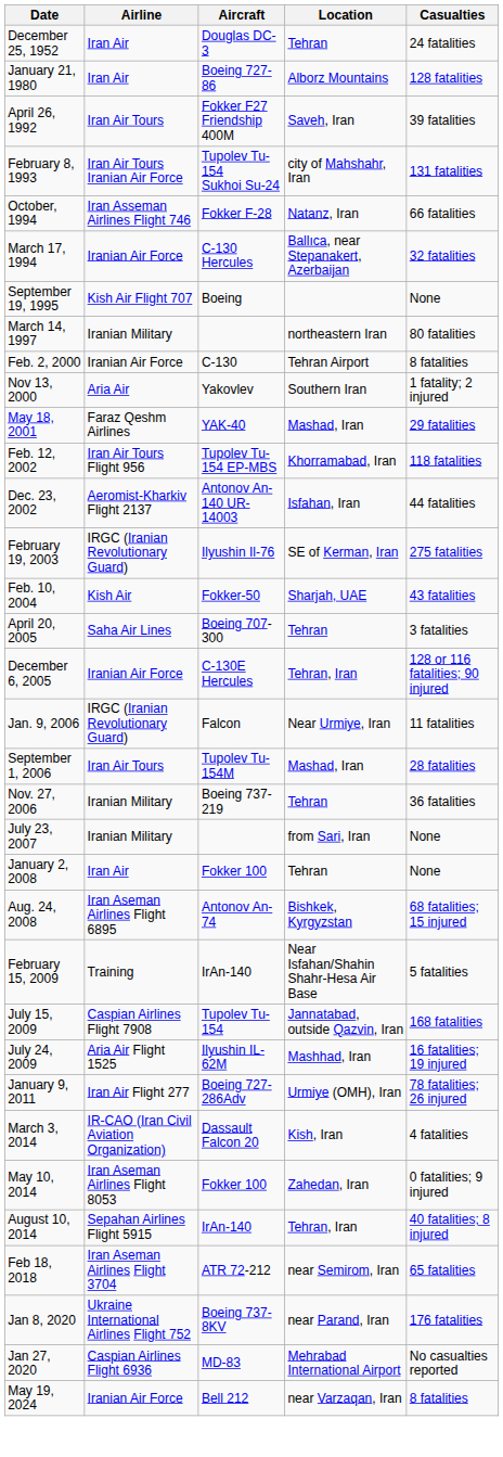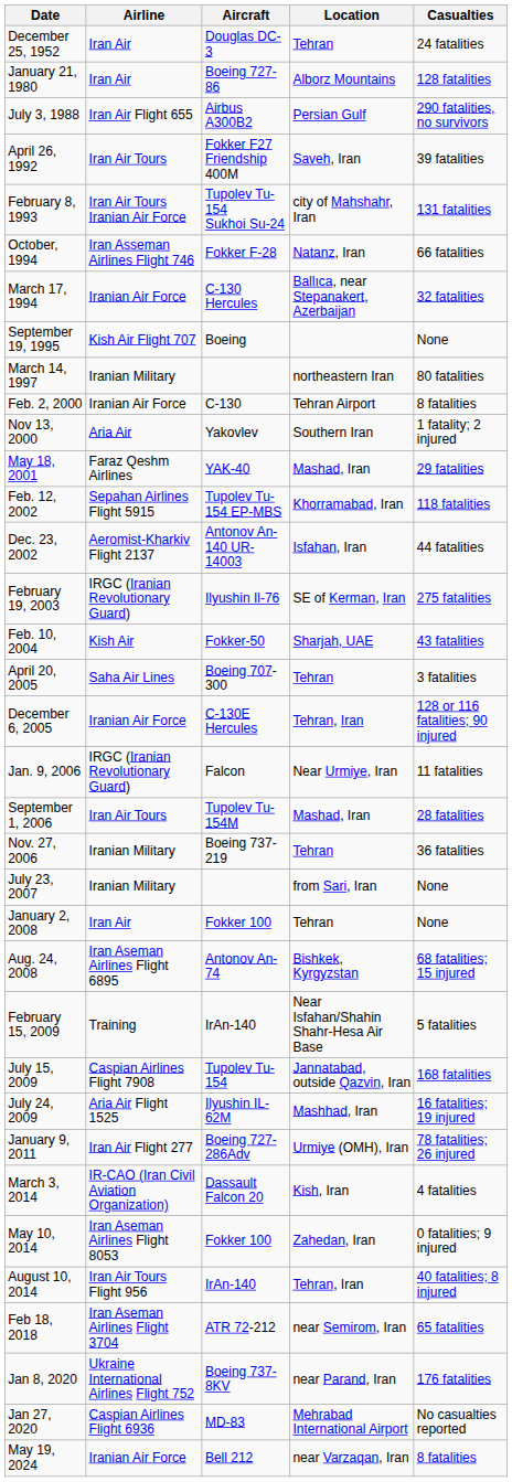 <table class="wikitable" border="1">
 <tr>
 <th>Date</th>
 <th>Airline</th>
 <th>Aircraft</th>
 <th>Location</th>
 <th>Casualties</th>
 </tr>
 <tr>
 <td>December 25, 1952</td>
 <td><a href='#'>Iran Air</a></td>
 <td><a href='#'>Douglas DC-3</a></td>
 <td><a href='#'>Tehran</a></td>
 <td>24 fatalities</td>
 </tr>
 <tr>
 <td>January 21, 1980</td>
 <td><a href='#'>Iran Air</a></td>
 <td><a href='#'>Boeing 727-86</a></td>
 <td><a href='#'>Alborz Mountains</a></td>
 <td><a href='#'>128 fatalities</a></td>
+</tr>
+<tr>
+<td>July 3, 1988</td>
+<td><a href='#'>Iran Air</a> Flight 655</td>
+<td><a href='#'>Airbus A300B2</a></td>
+<td><a href='#'>Persian Gulf</a></td>
+<td><a href='#'>290 fatalities, no survivors</a></td>
 </tr>
 <tr>
 <td>April 26, 1992</td>
 <td><a href='#'>Iran Air Tours</a></td>
 <td><a href='#'>Fokker F27 Friendship</a> 400M</td>
 <td><a href='#'>Saveh</a>, Iran</td>
 <td>39 fatalities</td>
 </tr>
 <tr>
 <td>February 8, 1993</td>
 <td><a href='#'>Iran Air Tours</a><br><a href='#'>Iranian Air Force</a></td>
 <td><a href='#'>Tupolev Tu-154</a><br><a href='#'>Sukhoi Su-24</a></td>
 <td>city of <a href='#'>Mahshahr</a>, Iran</td>
 <td><a href='#'>131 fatalities</a></td>
 </tr>
 <tr>
 <td>October, 1994</td>
 <td><a href='#'>Iran Asseman Airlines Flight 746</a></td>
 <td><a href='#'>Fokker F-28</a></td>
 <td><a href='#'>Natanz</a>, Iran</td>
 <td>66 fatalities</td>
 </tr>
 <tr>
 <td>March 17, 1994</td>
 <td><a href='#'>Iranian Air Force</a></td>
 <td><a href='#'>C-130 Hercules</a></td>
 <td><a href='#'>Ballıca</a>, near <a href='#'>Stepanakert</a>, <a href='#'>Azerbaijan</a></td>
 <td><a href='#'>32 fatalities</a></td>
 </tr>
 <tr>
 <td>September 19, 1995</td>
 <td><a href='#'>Kish Air Flight 707</a></td>
 <td>Boeing</td>
 <td></td>
 <td>None</td>
 </tr>
 <tr>
 <td>March 14, 1997</td>
 <td>Iranian Military</td>
 <td></td>
 <td>northeastern Iran</td>
 <td>80 fatalities</td>
 </tr>
 <tr>
 <td>Feb. 2, 2000</td>
 <td>Iranian Air Force</td>
 <td>C-130</td>
 <td>Tehran Airport</td>
 <td>8 fatalities</td>
 </tr>
 <tr>
 <td>Nov 13, 2000</td>
 <td><a href='#'>Aria Air</a></td>
 <td>Yakovlev</td>
 <td>Southern Iran</td>
 <td>1 fatality; 2 injured</td>
 </tr>
 <tr>
 <td><a href='#'>May 18, 2001</a></td>
 <td>Faraz Qeshm Airlines</td>
 <td><a href='#'>YAK-40</a></td>
 <td><a href='#'>Mashad</a>, Iran</td>
 <td><a href='#'>29 fatalities</a></td>
 </tr>
 <tr>
 <td>Feb. 12, 2002</td>
-<td><a href='#'>Iran Air Tours</a> Flight 956</td>
+<td><a href='#'>Sepahan Airlines</a> Flight 5915</td>
 <td><a href='#'>Tupolev Tu-154 EP-MBS</a></td>
 <td><a href='#'>Khorramabad</a>, Iran</td>
 <td><a href='#'>118 fatalities</a></td>
 </tr>
 <tr>
 <td>Dec. 23,  2002</td>
 <td><a href='#'>Aeromist-Kharkiv</a> Flight 2137</td>
 <td><a href='#'>Antonov An-140 UR-14003</a></td>
 <td><a href='#'>Isfahan</a>, Iran</td>
 <td>44 fatalities</td>
 </tr>
 <tr>
 <td>February 19, 2003</td>
 <td>IRGC (<a href='#'>Iranian Revolutionary Guard</a>)</td>
 <td><a href='#'>Ilyushin Il-76</a></td>
 <td> SE of <a href='#'>Kerman</a>, <a href='#'>Iran</a></td>
 <td><a href='#'>275 fatalities</a></td>
 </tr>
 <tr>
 <td>Feb. 10, 2004</td>
 <td><a href='#'>Kish Air</a></td>
 <td><a href='#'>Fokker-50</a></td>
 <td><a href='#'>Sharjah, UAE</a></td>
 <td><a href='#'>43 fatalities</a></td>
 </tr>
 <tr>
 <td>April 20, 2005</td>
 <td><a href='#'>Saha Air Lines</a></td>
 <td><a href='#'>Boeing 707</a>-300</td>
 <td><a href='#'>Tehran</a></td>
 <td>3 fatalities</td>
 </tr>
 <tr>
 <td>December 6, 2005</td>
 <td><a href='#'>Iranian Air Force</a></td>
 <td><a href='#'>C-130E Hercules</a></td>
 <td><a href='#'>Tehran</a>, <a href='#'>Iran</a></td>
 <td><a href='#'>128 or 116 fatalities; 90 injured</a></td>
 </tr>
 <tr>
 <td>Jan. 9, 2006</td>
 <td>IRGC (<a href='#'>Iranian Revolutionary Guard</a>)</td>
 <td>Falcon</td>
 <td>Near <a href='#'>Urmiye</a>, Iran</td>
 <td>11 fatalities</td>
 </tr>
 <tr>
 <td>September 1, 2006</td>
 <td><a href='#'>Iran Air Tours</a></td>
 <td><a href='#'>Tupolev Tu-154M</a></td>
 <td><a href='#'>Mashad</a>, Iran</td>
 <td><a href='#'>28 fatalities</a></td>
 </tr>
 <tr>
 <td>Nov. 27, 2006</td>
 <td>Iranian Military</td>
 <td>Boeing 737-219</td>
 <td><a href='#'>Tehran</a></td>
 <td>36 fatalities</td>
 </tr>
 <tr>
 <td>July 23, 2007</td>
 <td>Iranian Military</td>
 <td></td>
 <td> from <a href='#'>Sari</a>, Iran</td>
 <td>None</td>
 </tr>
 <tr>
 <td>January 2, 2008</td>
 <td><a href='#'>Iran Air</a></td>
 <td><a href='#'>Fokker 100</a></td>
 <td>Tehran</td>
 <td>None</td>
 </tr>
 <tr>
 <td>Aug. 24, 2008</td>
 <td><a href='#'>Iran Aseman Airlines</a> Flight 6895</td>
 <td><a href='#'>Antonov An-74</a></td>
 <td><a href='#'>Bishkek</a>, <a href='#'>Kyrgyzstan</a></td>
 <td><a href='#'>68 fatalities; 15 injured</a></td>
 </tr>
 <tr>
 <td>February 15, 2009</td>
 <td>Training</td>
 <td>IrAn-140</td>
 <td>Near Isfahan/Shahin Shahr-Hesa Air Base </td>
 <td>5 fatalities</td>
 </tr>
 <tr>
 <td>July 15, 2009</td>
 <td><a href='#'>Caspian Airlines</a> Flight 7908</td>
 <td><a href='#'>Tupolev Tu-154</a></td>
 <td><a href='#'>Jannatabad</a>, outside <a href='#'>Qazvin</a>, Iran</td>
 <td><a href='#'>168 fatalities</a></td>
 </tr>
 <tr>
 <td>July 24, 2009</td>
 <td><a href='#'>Aria Air</a> Flight 1525</td>
 <td><a href='#'>Ilyushin IL-62M</a></td>
 <td><a href='#'>Mashhad</a>, Iran</td>
 <td><a href='#'>16 fatalities; 19 injured</a></td>
 </tr>
 <tr>
 <td>January 9, 2011</td>
 <td><a href='#'>Iran Air</a> Flight 277</td>
 <td><a href='#'>Boeing 727-286Adv</a></td>
 <td><a href='#'>Urmiye</a> (OMH), Iran</td>
 <td><a href='#'>78 fatalities; 26 injured</a></td>
 </tr>
 <tr>
 <td>March 3, 2014</td>
 <td><a href='#'>IR-CAO (Iran Civil Aviation Organization)</a></td>
 <td><a href='#'>Dassault Falcon 20</a></td>
 <td><a href='#'>Kish</a>, Iran</td>
 <td>4 fatalities</td>
 </tr>
 <tr>
 <td>May 10, 2014</td>
 <td><a href='#'>Iran Aseman Airlines</a> Flight 8053</td>
 <td><a href='#'>Fokker 100</a></td>
 <td><a href='#'>Zahedan</a>, Iran</td>
 <td>0 fatalities; 9 injured</td>
 </tr>
 <tr>
 <td>August 10, 2014</td>
-<td><a href='#'>Sepahan Airlines</a> Flight 5915</td>
+<td><a href='#'>Iran Air Tours</a> Flight 956</td>
 <td><a href='#'>IrAn-140</a></td>
 <td><a href='#'>Tehran</a>, Iran</td>
 <td><a href='#'>40 fatalities; 8 injured</a></td>
 </tr>
 <tr>
 <td>Feb 18, 2018</td>
 <td><a href='#'>Iran Aseman Airlines</a> <a href='#'>Flight 3704</a></td>
 <td><a href='#'>ATR 72</a>-212</td>
 <td>near <a href='#'>Semirom</a>, Iran</td>
 <td><a href='#'>65 fatalities</a></td>
 </tr>
 <tr>
 <td>Jan 8, 2020</td>
 <td><a href='#'>Ukraine International Airlines</a> <a href='#'>Flight 752</a></td>
 <td><a href='#'>Boeing 737-8KV</a></td>
 <td>near <a href='#'>Parand</a>, Iran</td>
 <td><a href='#'>176 fatalities</a></td>
 </tr>
 <tr>
 <td>Jan 27, 2020</td>
 <td><a href='#'>Caspian Airlines Flight 6936</a></td>
 <td><a href='#'>MD-83</a></td>
 <td><a href='#'>Mehrabad International Airport</a></td>
 <td>No casualties reported</td>
 </tr>
 <tr>
 <td>May 19, 2024</td>
 <td><a href='#'>Iranian Air Force</a></td>
 <td><a href='#'>Bell 212</a></td>
 <td>near <a href='#'>Varzaqan</a>, Iran</td>
 <td><a href='#'>8 fatalities</a></td>
 </tr>
 </table>
